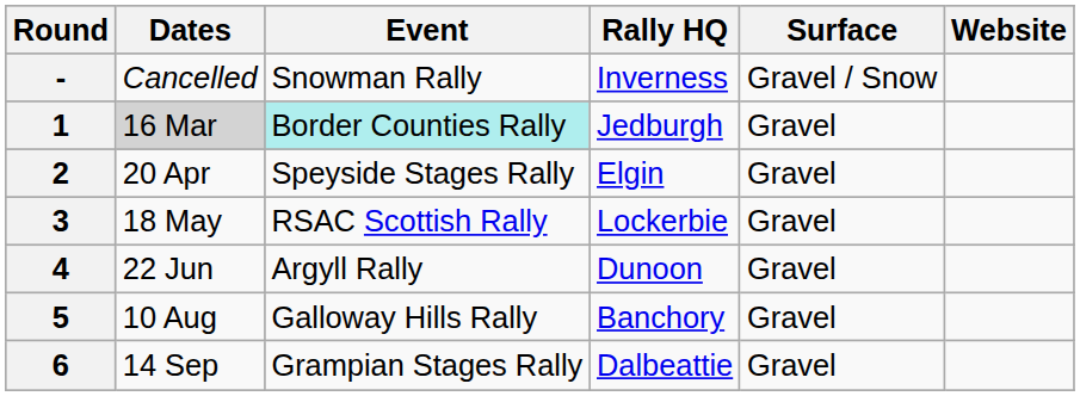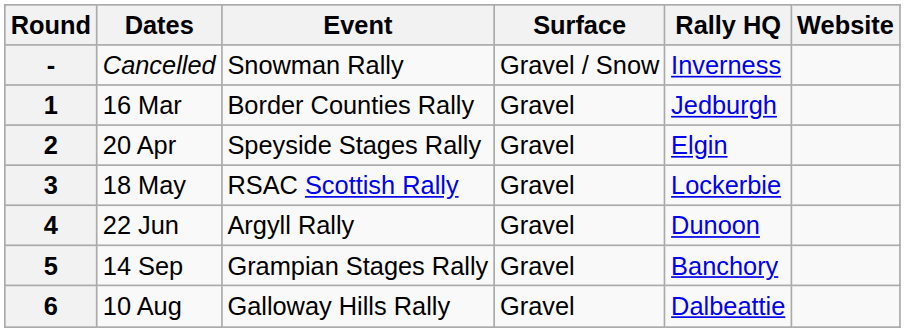 <table class="wikitable" style="font-size: 95%;">
 <tr>
 <th>Round</th>
 <th>Dates</th>
 <th>Event</th>
+<th>Surface</th>
 <th>Rally HQ</th>
-<th>Surface</th>
 <th>Website</th>
 </tr>
 <tr>
 <th>-</th>
 <td><em>Cancelled</em></td>
 <td>Snowman Rally</td>
+<td>Gravel / Snow</td>
 <td><a href='#'>Inverness</a></td>
-<td>Gravel / Snow</td>
 <td></td>
 </tr>
 <tr>
 <th>1</th>
-<td style="background: lightgrey;">16 Mar</td>
-<td style="background: paleturquoise;">Border Counties Rally</td>
+<td>16 Mar</td>
+<td>Border Counties Rally</td>
+<td>Gravel</td>
 <td><a href='#'>Jedburgh</a></td>
-<td>Gravel</td>
 <td></td>
 </tr>
 <tr>
 <th>2</th>
 <td>20 Apr</td>
 <td>Speyside Stages Rally</td>
+<td>Gravel</td>
 <td><a href='#'>Elgin</a></td>
-<td>Gravel</td>
 <td></td>
 </tr>
 <tr>
 <th>3</th>
 <td>18 May</td>
 <td>RSAC <a href='#'>Scottish Rally</a></td>
+<td>Gravel</td>
 <td><a href='#'>Lockerbie</a></td>
-<td>Gravel</td>
 <td></td>
 </tr>
 <tr>
 <th>4</th>
 <td>22 Jun</td>
 <td>Argyll Rally</td>
+<td>Gravel</td>
 <td><a href='#'>Dunoon</a></td>
-<td>Gravel</td>
 <td></td>
 </tr>
 <tr>
 <th>5</th>
-<td>10 Aug</td>
-<td>Galloway Hills Rally</td>
+<td>14 Sep</td>
+<td>Grampian Stages Rally</td>
+<td>Gravel</td>
 <td><a href='#'>Banchory</a></td>
-<td>Gravel</td>
 <td></td>
 </tr>
 <tr>
 <th>6</th>
-<td>14 Sep</td>
-<td>Grampian Stages Rally</td>
+<td>10 Aug</td>
+<td>Galloway Hills Rally</td>
+<td>Gravel</td>
 <td><a href='#'>Dalbeattie</a></td>
-<td>Gravel</td>
 <td></td>
 </tr>
 </table>
